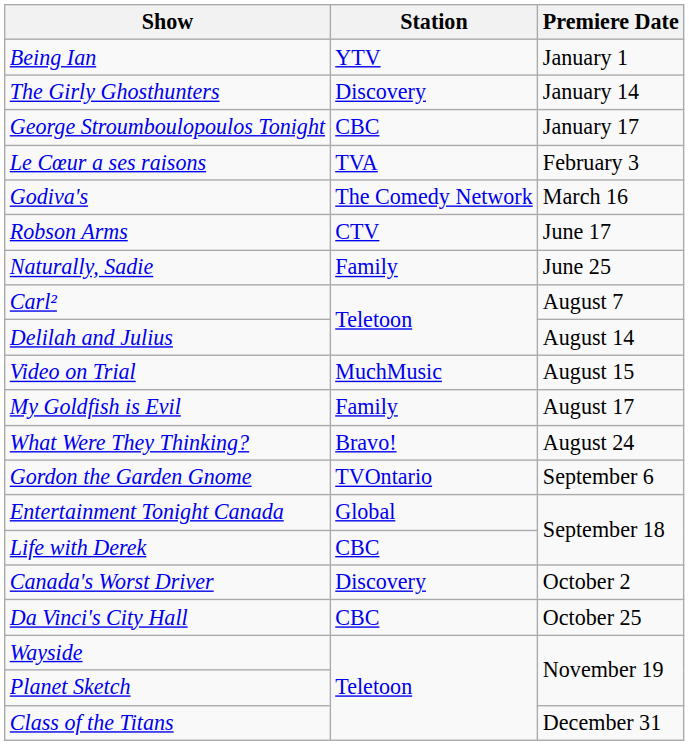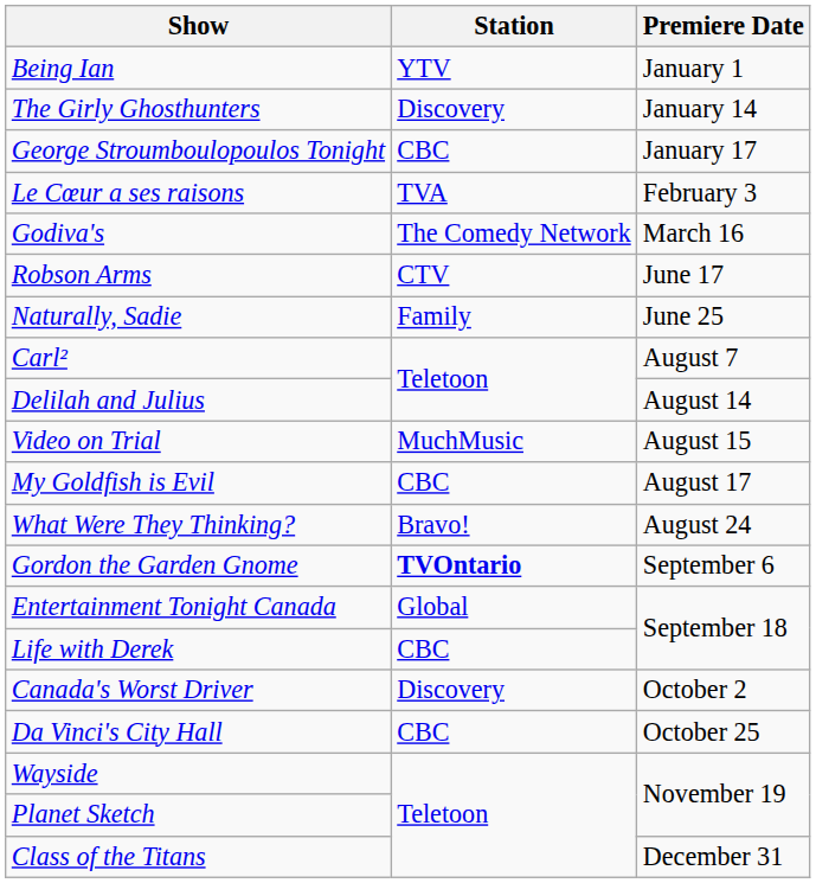 <table class="wikitable">
 <tr>
 <th>Show</th>
 <th>Station</th>
 <th>Premiere Date</th>
 </tr>
 <tr>
 <td><em><a href='#'>Being Ian</a></em></td>
 <td><a href='#'>YTV</a></td>
 <td>January 1</td>
 </tr>
 <tr>
 <td><em><a href='#'>The Girly Ghosthunters</a></em></td>
 <td><a href='#'>Discovery</a></td>
 <td>January 14</td>
 </tr>
 <tr>
 <td><em><a href='#'>George Stroumboulopoulos Tonight</a></em></td>
 <td><a href='#'>CBC</a></td>
 <td>January 17</td>
 </tr>
 <tr>
 <td><em><a href='#'>Le Cœur a ses raisons</a></em></td>
 <td><a href='#'>TVA</a></td>
 <td>February 3</td>
 </tr>
 <tr>
 <td><em><a href='#'>Godiva's</a></em></td>
 <td><a href='#'>The Comedy Network</a></td>
 <td>March 16</td>
 </tr>
 <tr>
 <td><em><a href='#'>Robson Arms</a></em></td>
 <td><a href='#'>CTV</a></td>
 <td>June 17</td>
 </tr>
 <tr>
 <td><em><a href='#'>Naturally, Sadie</a></em></td>
 <td><a href='#'>Family</a></td>
 <td>June 25</td>
 </tr>
 <tr>
 <td><em><a href='#'>Carl²</a></em></td>
 <td rowspan="2"><a href='#'>Teletoon</a></td>
 <td>August 7</td>
 </tr>
 <tr>
 <td><em><a href='#'>Delilah and Julius</a></em></td>
 <td>August 14</td>
 </tr>
 <tr>
 <td><em><a href='#'>Video on Trial</a></em></td>
 <td><a href='#'>MuchMusic</a></td>
 <td>August 15</td>
 </tr>
 <tr>
 <td><em><a href='#'>My Goldfish is Evil</a></em></td>
-<td><a href='#'>Family</a></td>
+<td><a href='#'>CBC</a></td>
 <td>August 17</td>
 </tr>
 <tr>
 <td><em><a href='#'>What Were They Thinking?</a></em></td>
 <td><a href='#'>Bravo!</a></td>
 <td>August 24</td>
 </tr>
 <tr>
 <td><em><a href='#'>Gordon the Garden Gnome</a></em></td>
-<td><a href='#'>TVOntario</a></td>
+<td><strong><a href='#'>TVOntario</a></strong></td>
 <td>September 6</td>
 </tr>
 <tr>
 <td><em><a href='#'>Entertainment Tonight Canada</a></em></td>
 <td><a href='#'>Global</a></td>
 <td rowspan="2">September 18</td>
 </tr>
 <tr>
 <td><em><a href='#'>Life with Derek</a></em></td>
 <td><a href='#'>CBC</a></td>
 </tr>
 <tr>
 <td><em><a href='#'>Canada's Worst Driver</a></em></td>
 <td><a href='#'>Discovery</a></td>
 <td>October 2</td>
 </tr>
 <tr>
 <td><em><a href='#'>Da Vinci's City Hall</a></em></td>
 <td><a href='#'>CBC</a></td>
 <td>October 25</td>
 </tr>
 <tr>
 <td><em><a href='#'>Wayside</a></em></td>
 <td rowspan="3"><a href='#'>Teletoon</a></td>
 <td rowspan="2">November 19</td>
 </tr>
 <tr>
 <td><em><a href='#'>Planet Sketch</a></em></td>
 </tr>
 <tr>
 <td><em><a href='#'>Class of the Titans</a></em></td>
 <td>December 31</td>
 </tr>
 </table>
